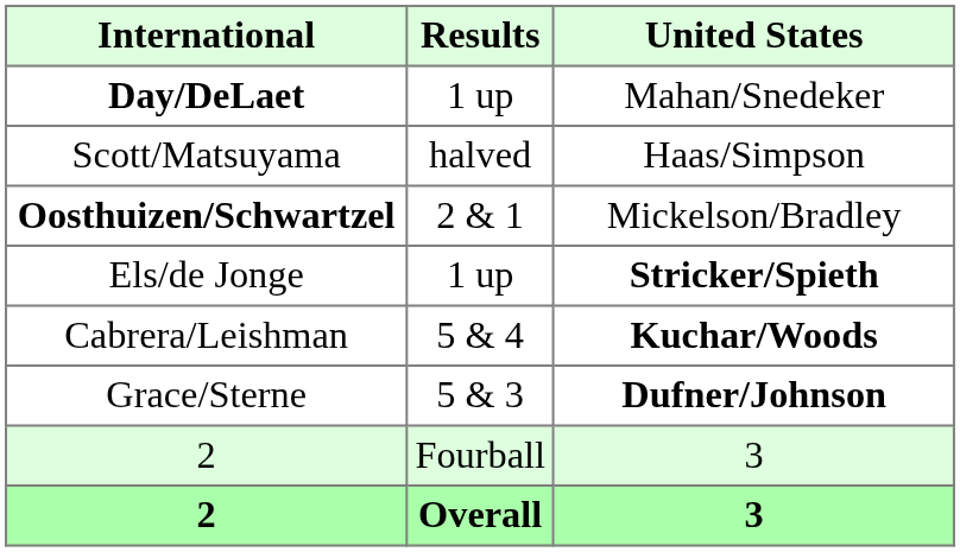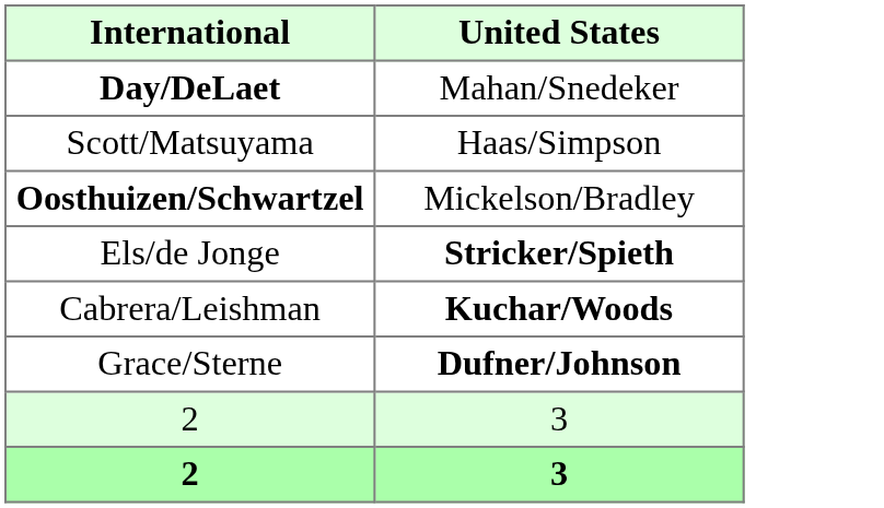 <table border="1" cellpadding="3" style="border-collapse:collapse; text-align:center;">
 <tr style="background:#ddffdd;">
 <th width=160>International</th>
-<th>Results</th>
 <th width=160>United States</th>
 </tr>
 <tr>
 <td><strong>Day/DeLaet</strong></td>
-<td>1 up</td>
 <td>Mahan/Snedeker</td>
 </tr>
 <tr>
 <td>Scott/Matsuyama</td>
-<td>halved</td>
 <td>Haas/Simpson</td>
 </tr>
 <tr>
 <td><strong>Oosthuizen/Schwartzel</strong></td>
-<td>2 & 1</td>
 <td>Mickelson/Bradley</td>
 </tr>
 <tr>
 <td>Els/de Jonge</td>
-<td>1 up</td>
 <td><strong>Stricker/Spieth</strong></td>
 </tr>
 <tr>
 <td>Cabrera/Leishman</td>
-<td>5 & 4</td>
 <td><strong>Kuchar/Woods</strong></td>
 </tr>
 <tr>
 <td>Grace/Sterne</td>
-<td>5 & 3</td>
 <td><strong>Dufner/Johnson</strong></td>
 </tr>
 <tr style="background:#ddffdd;">
 <td>2</td>
-<td>Fourball</td>
 <td>3</td>
 </tr>
 <tr style="background:#aaffaa;">
 <th>2</th>
-<th>Overall</th>
 <th>3</th>
 </tr>
 </table>
